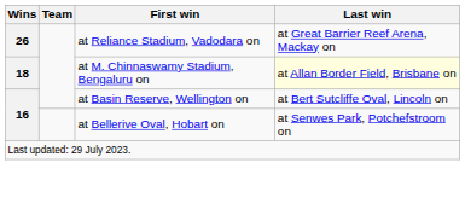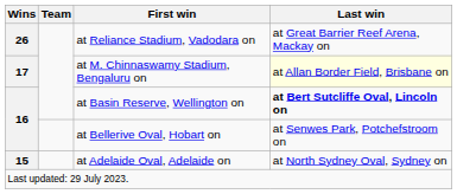 <table class="wikitable">
 <tr>
 <th scope="col">Wins</th>
 <th scope="col">Team</th>
 <th scope="col">First win</th>
 <th scope="col">Last win</th>
 </tr>
 <tr>
 <th scope="row">26</th>
 <td rowspan=3></td>
 <td> at <a href='#'>Reliance Stadium</a>, <a href='#'>Vadodara</a> on </td>
 <td> at <a href='#'>Great Barrier Reef Arena</a>, <a href='#'>Mackay</a> on </td>
 </tr>
 <tr>
-<th scope="row">18</th>
+<th scope="row">17</th>
 <td> at <a href='#'>M. Chinnaswamy Stadium</a>, <a href='#'>Bengaluru</a> on </td>
 <td style="background: lightyellow;"> at <a href='#'>Allan Border Field</a>, <a href='#'>Brisbane</a> on </td>
 </tr>
 <tr>
 <th scope="row" rowspan=2>16</th>
 <td> at <a href='#'>Basin Reserve</a>, <a href='#'>Wellington</a> on </td>
-<td> at <a href='#'>Bert Sutcliffe Oval</a>, <a href='#'>Lincoln</a> on </td>
+<td><strong> at <a href='#'>Bert Sutcliffe Oval</a>, <a href='#'>Lincoln</a> on </strong></td>
 </tr>
 <tr>
 <td></td>
 <td> at <a href='#'>Bellerive Oval</a>, <a href='#'>Hobart</a> on </td>
 <td> at <a href='#'>Senwes Park</a>, <a href='#'>Potchefstroom</a> on </td>
 </tr>
 <tr>
+<th scope="row">15</th>
+<td></td>
+<td> at <a href='#'>Adelaide Oval</a>, <a href='#'>Adelaide</a> on </td>
+<td> at <a href='#'>North Sydney Oval</a>, <a href='#'>Sydney</a> on </td>
+</tr>
+<tr>
 <td scope=row colspan=4><small>Last updated: 29 July 2023</small>.</td>
 </tr>
 </table>
